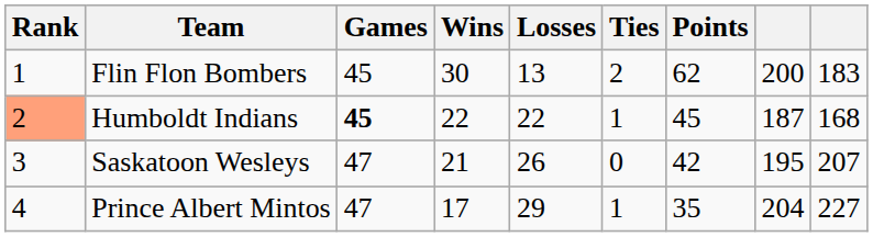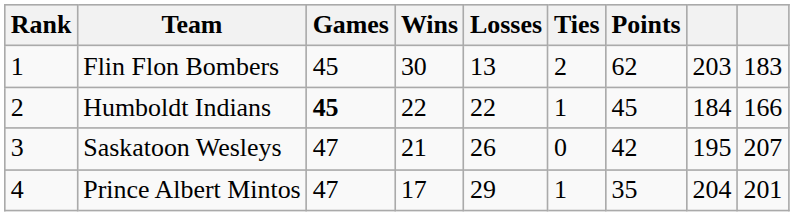 <table class="wikitable">
 <tr>
 <th>Rank</th>
 <th>Team</th>
 <th>Games</th>
 <th>Wins</th>
 <th>Losses</th>
 <th>Ties</th>
 <th>Points</th>
 <th></th>
 <th></th>
 </tr>
 <tr>
 <td>1</td>
 <td>Flin Flon Bombers</td>
 <td>45</td>
 <td>30</td>
 <td>13</td>
 <td>2</td>
 <td>62</td>
-<td>200</td>
+<td>203</td>
 <td>183</td>
 </tr>
 <tr>
-<td style="background: lightsalmon;">2</td>
+<td>2</td>
 <td>Humboldt Indians</td>
 <td><strong>45</strong></td>
 <td>22</td>
 <td>22</td>
 <td>1</td>
 <td>45</td>
-<td>187</td>
-<td>168</td>
+<td>184</td>
+<td>166</td>
 </tr>
 <tr>
 <td>3</td>
 <td>Saskatoon Wesleys</td>
 <td>47</td>
 <td>21</td>
 <td>26</td>
 <td>0</td>
 <td>42</td>
 <td>195</td>
 <td>207</td>
 </tr>
 <tr>
 <td>4</td>
 <td>Prince Albert Mintos</td>
 <td>47</td>
 <td>17</td>
 <td>29</td>
 <td>1</td>
 <td>35</td>
 <td>204</td>
-<td>227</td>
+<td>201</td>
 </tr>
 </table>
